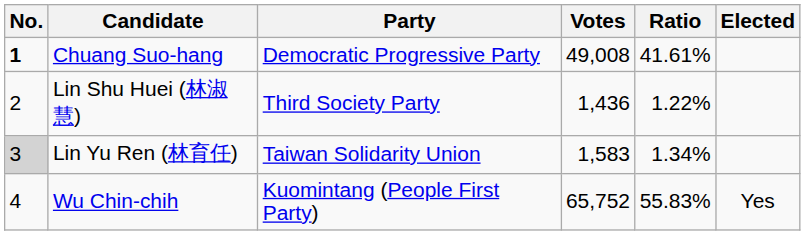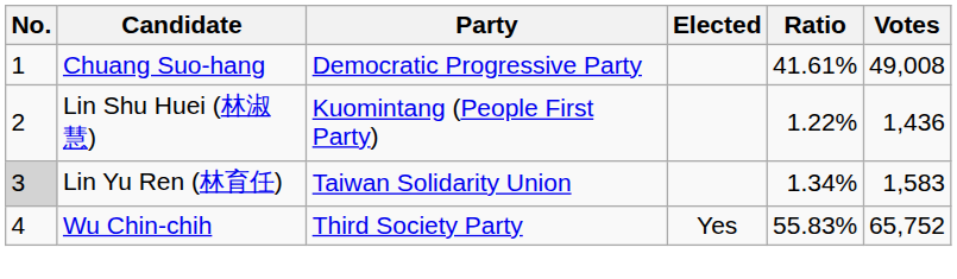 <table class=wikitable>
 <tr>
 <th>No.</th>
 <th>Candidate</th>
 <th>Party</th>
+<th>Elected</th>
+<th>Ratio</th>
 <th>Votes</th>
-<th>Ratio</th>
-<th>Elected</th>
 </tr>
 <tr>
-<td><strong>1</strong></td>
+<td>1</td>
 <td><a href='#'>Chuang Suo-hang</a></td>
 <td><a href='#'>Democratic Progressive Party</a></td>
+<td></td>
+<td align="right">41.61%</td>
 <td align="right">49,008</td>
-<td align="right">41.61%</td>
-<td></td>
 </tr>
 <tr>
 <td>2</td>
 <td>Lin Shu Huei  (<a href='#'>林淑慧</a>)</td>
-<td><a href='#'>Third Society Party</a></td>
+<td><a href='#'>Kuomintang</a><span> (<a href='#'>People First Party</a>)</span></td>
+<td></td>
+<td align="right">1.22%</td>
 <td align="right">1,436</td>
-<td align="right">1.22%</td>
-<td></td>
 </tr>
 <tr>
 <td style="background: lightgrey;">3</td>
 <td>Lin Yu Ren  (<a href='#'>林育任</a>)</td>
 <td><a href='#'>Taiwan Solidarity Union</a></td>
+<td></td>
+<td align="right">1.34%</td>
 <td align="right">1,583</td>
-<td align="right">1.34%</td>
-<td></td>
 </tr>
 <tr>
 <td>4</td>
 <td><a href='#'>Wu Chin-chih</a></td>
-<td><a href='#'>Kuomintang</a><span> (<a href='#'>People First Party</a>)</span></td>
+<td><a href='#'>Third Society Party</a></td>
+<td align="center">Yes</td>
+<td align="right">55.83%</td>
 <td align="right">65,752</td>
-<td align="right">55.83%</td>
-<td align="center">Yes</td>
 </tr>
 </table>
